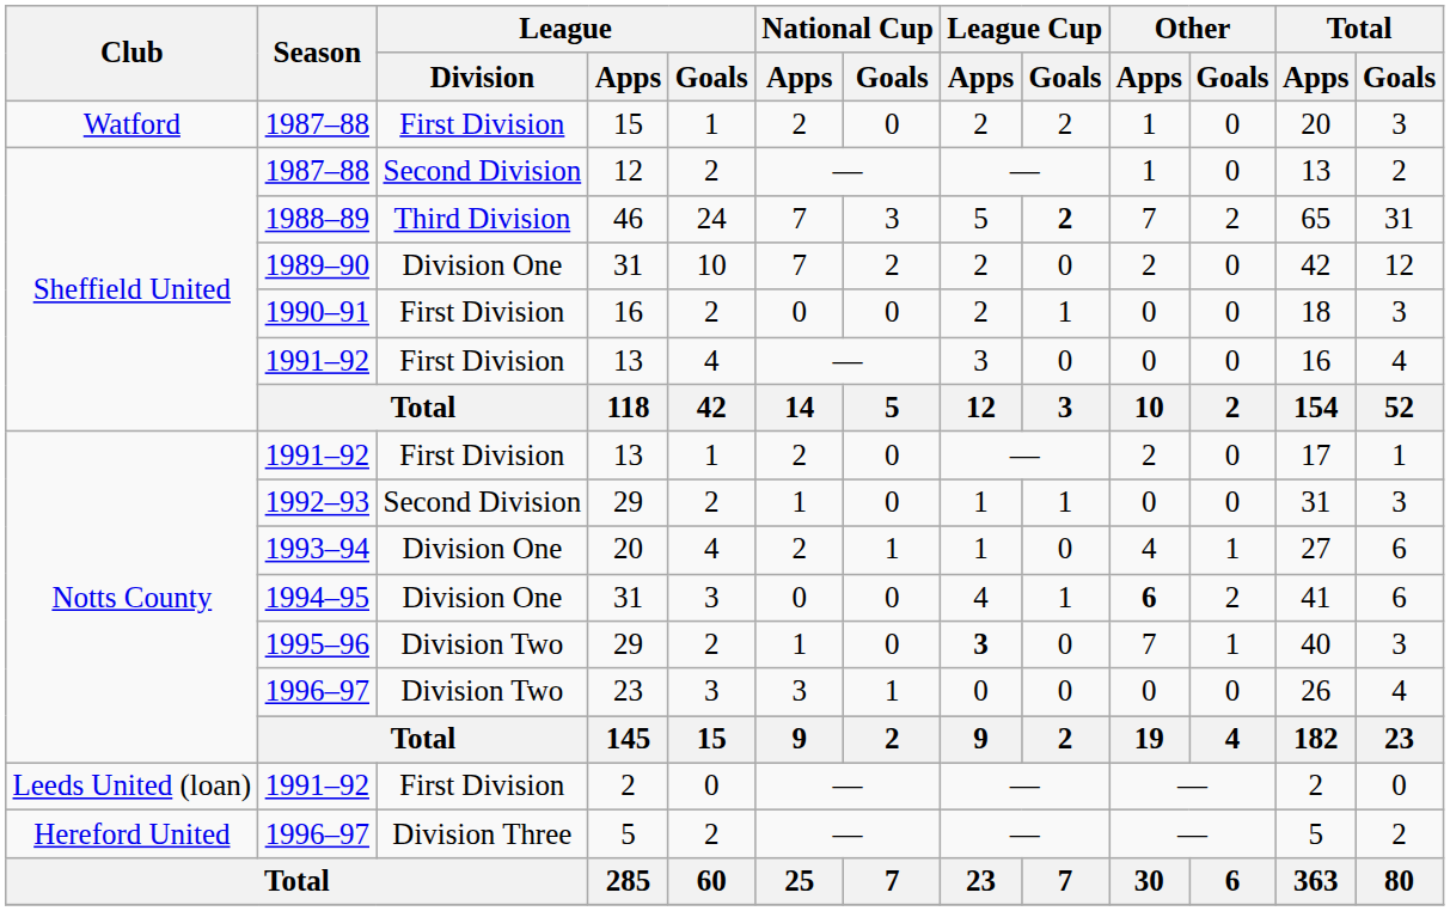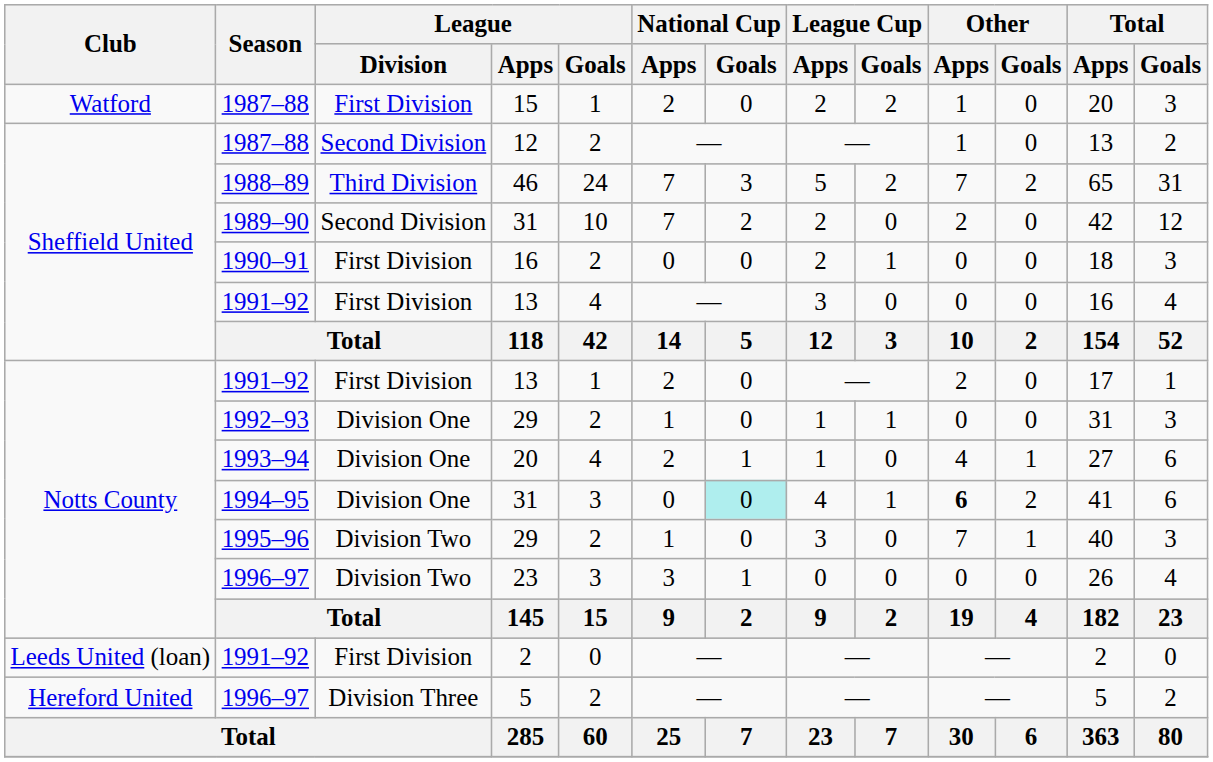 <table class=wikitable style="text-align:center">
 <tr>
 <th rowspan="2">Club</th>
 <th rowspan="2">Season</th>
 <th colspan="3">League</th>
 <th colspan="2">National Cup</th>
 <th colspan="2">League Cup</th>
 <th colspan="2">Other</th>
 <th colspan="2">Total</th>
 </tr>
 <tr>
 <th>Division</th>
 <th>Apps</th>
 <th>Goals</th>
 <th>Apps</th>
 <th>Goals</th>
 <th>Apps</th>
 <th>Goals</th>
 <th>Apps</th>
 <th>Goals</th>
 <th>Apps</th>
 <th>Goals</th>
 </tr>
 <tr>
 <td><a href='#'>Watford</a></td>
 <td><a href='#'>1987–88</a></td>
 <td><a href='#'>First Division</a></td>
 <td>15</td>
 <td>1</td>
 <td>2</td>
 <td>0</td>
 <td>2</td>
 <td>2</td>
 <td>1</td>
 <td>0</td>
 <td>20</td>
 <td>3</td>
 </tr>
 <tr>
 <td rowspan="6"><a href='#'>Sheffield United</a></td>
 <td><a href='#'>1987–88</a></td>
 <td><a href='#'>Second Division</a></td>
 <td>12</td>
 <td>2</td>
 <td colspan="2">—</td>
 <td colspan="2">—</td>
 <td>1</td>
 <td>0</td>
 <td>13</td>
 <td>2</td>
 </tr>
 <tr>
 <td><a href='#'>1988–89</a></td>
 <td><a href='#'>Third Division</a></td>
 <td>46</td>
 <td>24</td>
 <td>7</td>
 <td>3</td>
 <td>5</td>
-<td><strong>2</strong></td>
+<td>2</td>
 <td>7</td>
 <td>2</td>
 <td>65</td>
 <td>31</td>
 </tr>
 <tr>
 <td><a href='#'>1989–90</a></td>
-<td>Division One</td>
+<td>Second Division</td>
 <td>31</td>
 <td>10</td>
 <td>7</td>
 <td>2</td>
 <td>2</td>
 <td>0</td>
 <td>2</td>
 <td>0</td>
 <td>42</td>
 <td>12</td>
 </tr>
 <tr>
 <td><a href='#'>1990–91</a></td>
 <td>First Division</td>
 <td>16</td>
 <td>2</td>
 <td>0</td>
 <td>0</td>
 <td>2</td>
 <td>1</td>
 <td>0</td>
 <td>0</td>
 <td>18</td>
 <td>3</td>
 </tr>
 <tr>
 <td><a href='#'>1991–92</a></td>
 <td>First Division</td>
 <td>13</td>
 <td>4</td>
 <td colspan="2">—</td>
 <td>3</td>
 <td>0</td>
 <td>0</td>
 <td>0</td>
 <td>16</td>
 <td>4</td>
 </tr>
 <tr>
 <th colspan="2">Total</th>
 <th>118</th>
 <th>42</th>
 <th>14</th>
 <th>5</th>
 <th>12</th>
 <th>3</th>
 <th>10</th>
 <th>2</th>
 <th>154</th>
 <th>52</th>
 </tr>
 <tr>
 <td rowspan="7"><a href='#'>Notts County</a></td>
 <td><a href='#'>1991–92</a></td>
 <td>First Division</td>
 <td>13</td>
 <td>1</td>
 <td>2</td>
 <td>0</td>
 <td colspan="2">—</td>
 <td>2</td>
 <td>0</td>
 <td>17</td>
 <td>1</td>
 </tr>
 <tr>
 <td><a href='#'>1992–93</a></td>
-<td>Second Division</td>
+<td>Division One</td>
 <td>29</td>
 <td>2</td>
 <td>1</td>
 <td>0</td>
 <td>1</td>
 <td>1</td>
 <td>0</td>
 <td>0</td>
 <td>31</td>
 <td>3</td>
 </tr>
 <tr>
 <td><a href='#'>1993–94</a></td>
 <td>Division One</td>
 <td>20</td>
 <td>4</td>
 <td>2</td>
 <td>1</td>
 <td>1</td>
 <td>0</td>
 <td>4</td>
 <td>1</td>
 <td>27</td>
 <td>6</td>
 </tr>
 <tr>
 <td><a href='#'>1994–95</a></td>
 <td>Division One</td>
 <td>31</td>
 <td>3</td>
 <td>0</td>
-<td>0</td>
+<td style="background: paleturquoise;">0</td>
 <td>4</td>
 <td>1</td>
 <td><strong>6</strong></td>
 <td>2</td>
 <td>41</td>
 <td>6</td>
 </tr>
 <tr>
 <td><a href='#'>1995–96</a></td>
 <td>Division Two</td>
 <td>29</td>
 <td>2</td>
 <td>1</td>
 <td>0</td>
-<td><strong>3</strong></td>
+<td>3</td>
 <td>0</td>
 <td>7</td>
 <td>1</td>
 <td>40</td>
 <td>3</td>
 </tr>
 <tr>
 <td><a href='#'>1996–97</a></td>
 <td>Division Two</td>
 <td>23</td>
 <td>3</td>
 <td>3</td>
 <td>1</td>
 <td>0</td>
 <td>0</td>
 <td>0</td>
 <td>0</td>
 <td>26</td>
 <td>4</td>
 </tr>
 <tr>
 <th colspan="2">Total</th>
 <th>145</th>
 <th>15</th>
 <th>9</th>
 <th>2</th>
 <th>9</th>
 <th>2</th>
 <th>19</th>
 <th>4</th>
 <th>182</th>
 <th>23</th>
 </tr>
 <tr>
 <td><a href='#'>Leeds United</a> (loan)</td>
 <td><a href='#'>1991–92</a></td>
 <td>First Division</td>
 <td>2</td>
 <td>0</td>
 <td colspan="2">—</td>
 <td colspan="2">—</td>
 <td colspan="2">—</td>
 <td>2</td>
 <td>0</td>
 </tr>
 <tr>
 <td><a href='#'>Hereford United</a></td>
 <td><a href='#'>1996–97</a></td>
 <td>Division Three</td>
 <td>5</td>
 <td>2</td>
 <td colspan="2">—</td>
 <td colspan="2">—</td>
 <td colspan="2">—</td>
 <td>5</td>
 <td>2</td>
 </tr>
 <tr>
 <th colspan="3">Total</th>
 <th>285</th>
 <th>60</th>
 <th>25</th>
 <th>7</th>
 <th>23</th>
 <th>7</th>
 <th>30</th>
 <th>6</th>
 <th>363</th>
 <th>80</th>
 </tr>
 <tr>
 </tr>
 </table>
